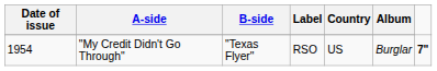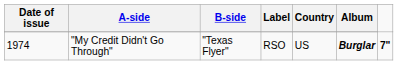 <table class="wikitable">
 <tr>
 <th>Date of issue</th>
 <th><a href='#'>A-side</a></th>
 <th><a href='#'>B-side</a></th>
 <th>Label</th>
 <th>Country</th>
 <th>Album</th>
 </tr>
 <tr>
 </tr>
 <tr>
-<td>1954</td>
+<td>1974</td>
 <td>"My Credit Didn't Go Through"</td>
 <td>"Texas Flyer"</td>
 <td>RSO</td>
 <td>US</td>
-<td><em>Burglar</em></td>
+<td><strong><em>Burglar</em></strong></td>
 <td align="center"><strong>7"</strong></td>
 </tr>
 </table>
